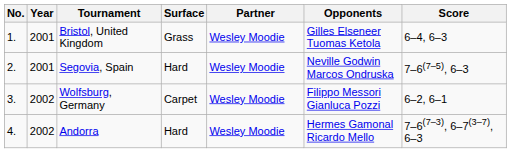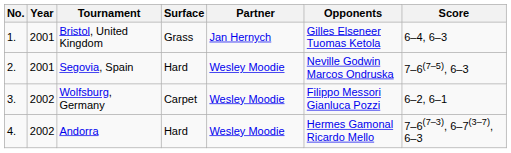 <table class="sortable wikitable" style=font-size:97%>
 <tr>
 <th style="width:20px">No.</th>
 <th style="width:30px">Year</th>
 <th style="width:140px">Tournament</th>
 <th style="width:50px">Surface</th>
 <th style="width:130px">Partner</th>
 <th style="width:130px">Opponents</th>
 <th style="width:140px" class="unsortable">Score</th>
 </tr>
 <tr>
 <td>1.</td>
 <td>2001</td>
 <td><a href='#'>Bristol</a>, United Kingdom</td>
 <td>Grass</td>
-<td> <a href='#'>Wesley Moodie</a></td>
+<td> <a href='#'>Jan Hernych</a></td>
 <td> <a href='#'>Gilles Elseneer</a><br> <a href='#'>Tuomas Ketola</a></td>
 <td>6–4, 6–3</td>
 </tr>
 <tr>
 <td>2.</td>
 <td>2001</td>
 <td><a href='#'>Segovia</a>, Spain</td>
 <td>Hard</td>
 <td> <a href='#'>Wesley Moodie</a></td>
 <td> <a href='#'>Neville Godwin</a><br> <a href='#'>Marcos Ondruska</a></td>
 <td>7–6<sup>(7–5)</sup>, 6–3</td>
 </tr>
 <tr>
 <td>3.</td>
 <td>2002</td>
 <td><a href='#'>Wolfsburg</a>, Germany</td>
 <td>Carpet</td>
 <td> <a href='#'>Wesley Moodie</a></td>
 <td> <a href='#'>Filippo Messori</a><br> <a href='#'>Gianluca Pozzi</a></td>
 <td>6–2, 6–1</td>
 </tr>
 <tr>
 <td>4.</td>
 <td>2002</td>
 <td><a href='#'>Andorra</a></td>
 <td>Hard</td>
 <td> <a href='#'>Wesley Moodie</a></td>
 <td> <a href='#'>Hermes Gamonal</a><br> <a href='#'>Ricardo Mello</a></td>
 <td>7–6<sup>(7–3)</sup>, 6–7<sup>(3–7)</sup>, 6–3</td>
 </tr>
 </table>
